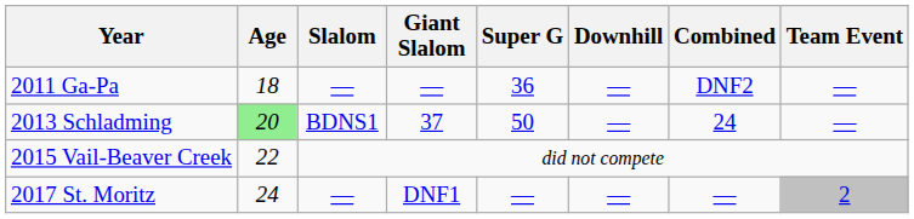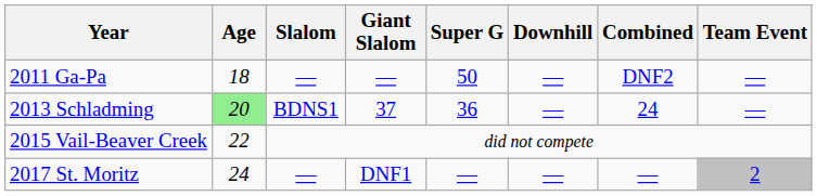 <table class=wikitable style="text-align:center">
 <tr>
 <th>  Year  </th>
 <th> Age </th>
 <th> Slalom </th>
 <th> Giant <br> Slalom </th>
 <th>Super G</th>
 <th>Downhill</th>
 <th>Combined</th>
 <th>Team Event</th>
 </tr>
 <tr>
 <td align=left> <a href='#'>2011 Ga-Pa</a></td>
 <td><em>18</em></td>
 <td><a href='#'>—</a></td>
 <td><a href='#'>—</a></td>
-<td><a href='#'>36</a></td>
+<td><a href='#'>50</a></td>
 <td><a href='#'>—</a></td>
 <td><a href='#'>DNF2</a></td>
 <td><a href='#'>—</a></td>
 </tr>
 <tr>
 <td align=left> <a href='#'>2013 Schladming</a></td>
 <td style="background: lightgreen;"><em>20</em></td>
 <td><a href='#'>BDNS1</a></td>
 <td><a href='#'>37</a></td>
-<td><a href='#'>50</a></td>
+<td><a href='#'>36</a></td>
 <td><a href='#'>—</a></td>
 <td><a href='#'>24</a></td>
 <td><a href='#'>—</a></td>
 </tr>
 <tr>
 <td align=left> <a href='#'>2015 Vail-Beaver Creek</a></td>
 <td><em>22</em></td>
 <td colspan=6><em><small>did not compete</small></em></td>
 </tr>
 <tr>
 <td align=left> <a href='#'>2017 St. Moritz</a></td>
 <td><em>24</em></td>
 <td><a href='#'>—</a></td>
 <td><a href='#'>DNF1</a></td>
 <td><a href='#'>—</a></td>
 <td><a href='#'>—</a></td>
 <td><a href='#'>—</a></td>
 <td style="background:silver;"><a href='#'>2</a></td>
 </tr>
 </table>
